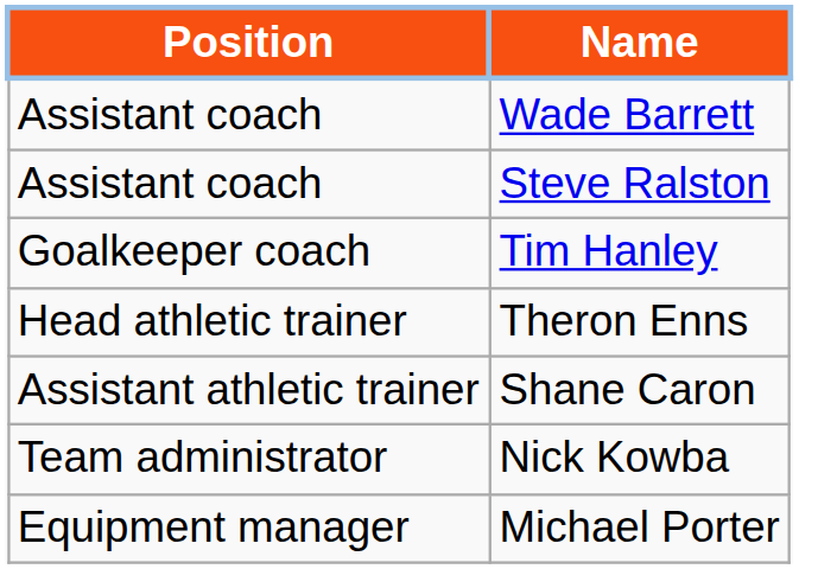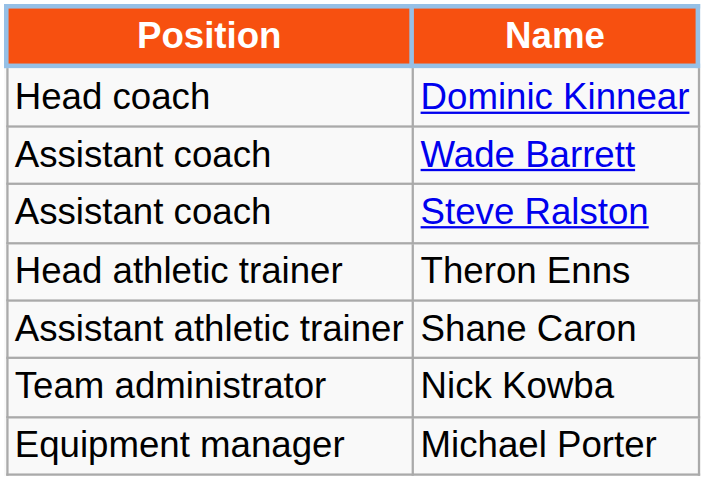 <table class="wikitable">
 <tr>
 <th style="background:#F75010; color:#FFFFFF; border:2px solid #96C0E6;" scope="col">Position</th>
 <th style="background:#F75010; color:#FFFFFF; border:2px solid #96C0E6;" scope="col">Name</th>
+</tr>
+<tr>
+<td>Head coach</td>
+<td> <a href='#'>Dominic Kinnear</a></td>
 </tr>
 <tr>
 <td>Assistant coach</td>
 <td> <a href='#'>Wade Barrett</a></td>
 </tr>
 <tr>
 <td>Assistant coach</td>
 <td> <a href='#'>Steve Ralston</a></td>
-</tr>
-<tr>
-<td>Goalkeeper coach</td>
-<td> <a href='#'>Tim Hanley</a></td>
 </tr>
 <tr>
 <td>Head athletic trainer</td>
 <td> Theron Enns</td>
 </tr>
 <tr>
 <td>Assistant athletic trainer</td>
 <td> Shane Caron</td>
 </tr>
 <tr>
 <td>Team administrator</td>
 <td> Nick Kowba</td>
 </tr>
 <tr>
 <td>Equipment manager</td>
 <td> Michael Porter</td>
 </tr>
 </table>
